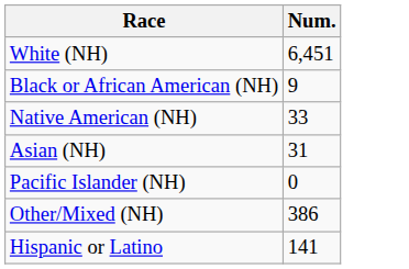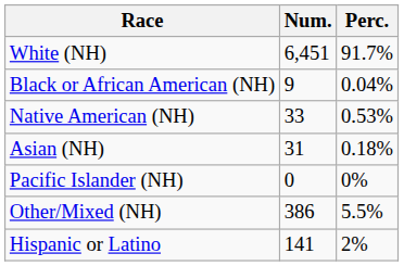 <table class="wikitable">
 <tr>
 <th>Race</th>
 <th>Num.</th>
+<th>Perc.</th>
 </tr>
 <tr>
 <td><a href='#'>White</a> (NH)</td>
 <td>6,451</td>
+<td>91.7%</td>
 </tr>
 <tr>
 <td><a href='#'>Black or African American</a> (NH)</td>
 <td>9</td>
+<td>0.04%</td>
 </tr>
 <tr>
 <td><a href='#'>Native American</a> (NH)</td>
 <td>33</td>
+<td>0.53%</td>
 </tr>
 <tr>
 <td><a href='#'>Asian</a> (NH)</td>
 <td>31</td>
+<td>0.18%</td>
 </tr>
 <tr>
 <td><a href='#'>Pacific Islander</a> (NH)</td>
 <td>0</td>
+<td>0%</td>
 </tr>
 <tr>
 <td><a href='#'>Other/Mixed</a> (NH)</td>
 <td>386</td>
+<td>5.5%</td>
 </tr>
 <tr>
 <td><a href='#'>Hispanic</a> or <a href='#'>Latino</a></td>
 <td>141</td>
+<td>2%</td>
 </tr>
 </table>
